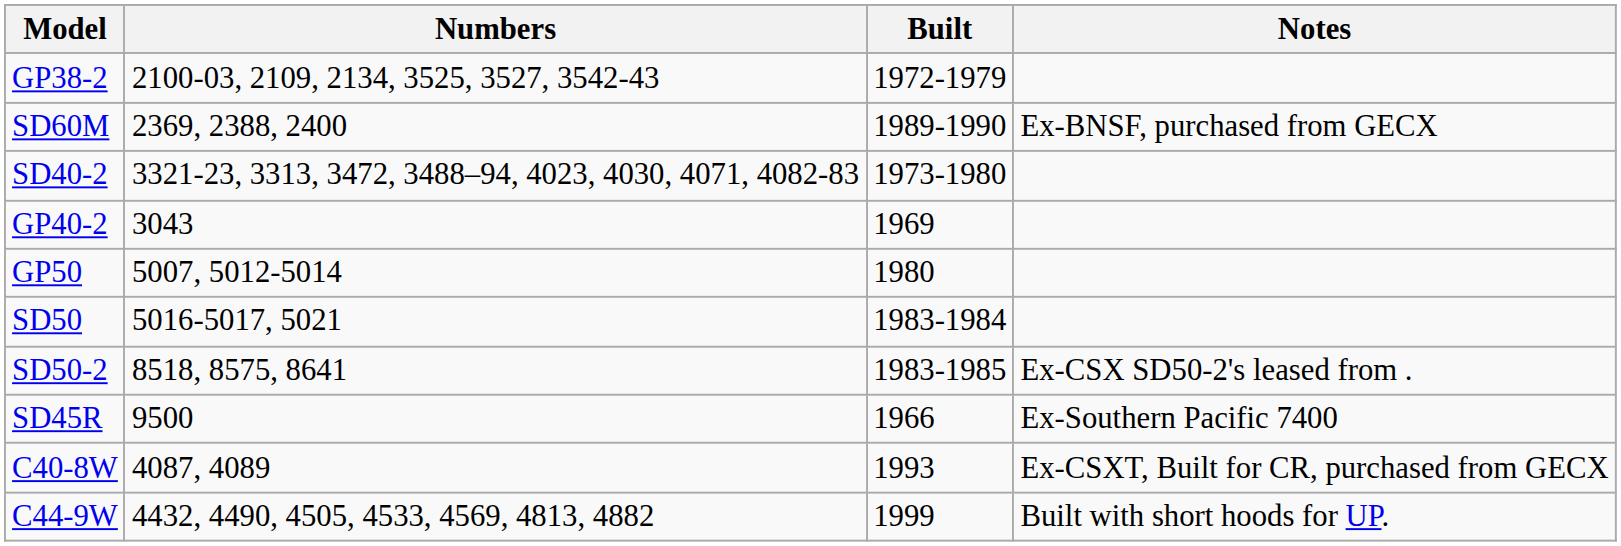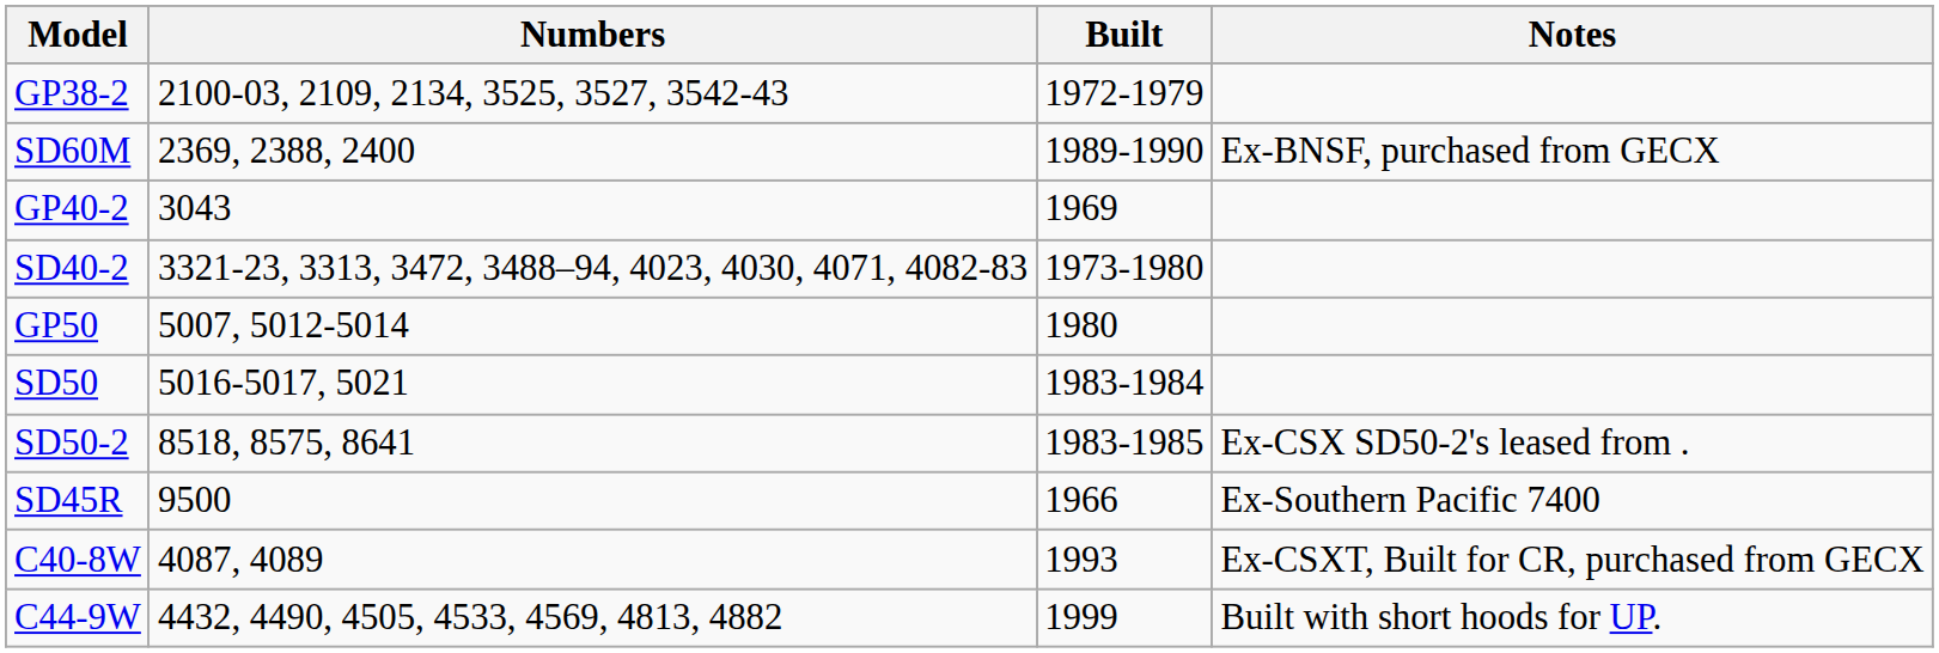 <table class="wikitable">
 <tr>
 <th>Model</th>
 <th>Numbers</th>
 <th>Built</th>
 <th>Notes</th>
 </tr>
 <tr>
 <td><a href='#'>GP38-2</a></td>
 <td>2100-03, 2109, 2134, 3525, 3527, 3542-43</td>
 <td>1972-1979</td>
 <td></td>
 </tr>
 <tr>
 <td><a href='#'>SD60M</a></td>
 <td>2369, 2388, 2400</td>
 <td>1989-1990</td>
 <td>Ex-BNSF, purchased from GECX</td>
 </tr>
 <tr>
+<td><a href='#'>GP40-2</a></td>
+<td>3043</td>
+<td>1969</td>
+<td></td>
+</tr>
+<tr>
 <td><a href='#'>SD40-2</a></td>
 <td>3321-23, 3313, 3472, 3488–94, 4023, 4030, 4071, 4082-83</td>
 <td>1973-1980</td>
-<td></td>
-</tr>
-<tr>
-<td><a href='#'>GP40-2</a></td>
-<td>3043</td>
-<td>1969</td>
 <td></td>
 </tr>
 <tr>
 <td><a href='#'>GP50</a></td>
 <td>5007, 5012-5014</td>
 <td>1980</td>
 <td></td>
 </tr>
 <tr>
 <td><a href='#'>SD50</a></td>
 <td>5016-5017, 5021</td>
 <td>1983-1984</td>
 <td></td>
 </tr>
 <tr>
 <td><a href='#'>SD50-2</a></td>
 <td>8518, 8575, 8641</td>
 <td>1983-1985</td>
 <td>Ex-CSX SD50-2's leased from .</td>
 </tr>
 <tr>
 <td><a href='#'>SD45R</a></td>
 <td>9500</td>
 <td>1966</td>
 <td>Ex-Southern Pacific 7400</td>
 </tr>
 <tr>
 <td><a href='#'> C40-8W</a></td>
 <td>4087, 4089</td>
 <td>1993</td>
 <td>Ex-CSXT, Built for CR, purchased from GECX</td>
 </tr>
 <tr>
 <td><a href='#'>C44-9W</a></td>
 <td>4432, 4490, 4505, 4533, 4569, 4813, 4882</td>
 <td>1999</td>
 <td>Built with short hoods for <a href='#'>UP</a>.</td>
 </tr>
 </table>
